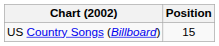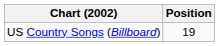 <table class="wikitable sortable">
 <tr>
 <th scope="col">Chart (2002)</th>
 <th scope="col">Position</th>
 </tr>
 <tr>
 <td>US <a href='#'>Country Songs</a> (<em><a href='#'>Billboard</a></em>)</td>
-<td align="center">15</td>
+<td align="center">19</td>
 </tr>
 </table>
